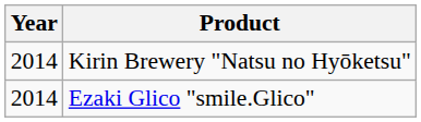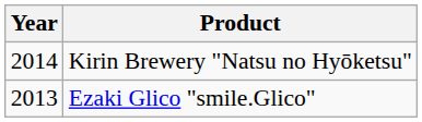 <table class="wikitable">
 <tr>
 <th>Year</th>
 <th>Product</th>
 </tr>
 <tr>
 <td>2014</td>
 <td>Kirin Brewery "Natsu no Hyōketsu"</td>
 </tr>
 <tr>
-<td>2014</td>
+<td>2013</td>
 <td><a href='#'>Ezaki Glico</a> "smile.Glico"</td>
 </tr>
 </table>
